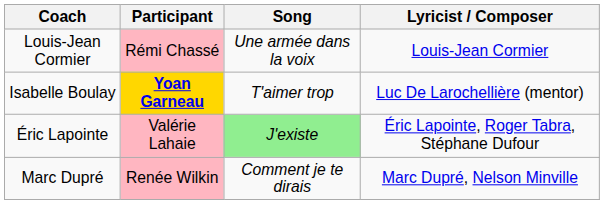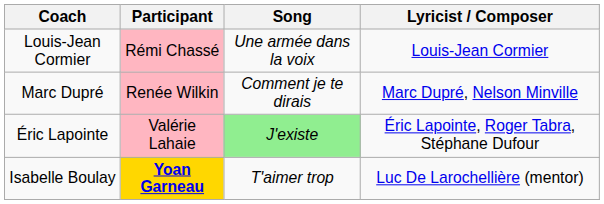 <table class="wikitable sortable" style="text-align: center; width: auto;">
 <tr>
 <th>Coach</th>
 <th colspan>Participant</th>
 <th>Song</th>
 <th>Lyricist / Composer</th>
 </tr>
 <tr>
 <td>Louis-Jean Cormier</td>
 <td style="background:lightpink">Rémi Chassé</td>
 <td><em>Une armée dans la voix</em></td>
 <td><a href='#'>Louis-Jean Cormier</a></td>
 </tr>
 <tr>
-<td>Isabelle Boulay</td>
-<td style="background:gold"><strong><a href='#'>Yoan Garneau</a></strong></td>
-<td><em>T'aimer trop</em></td>
-<td><a href='#'>Luc De Larochellière</a> (mentor)</td>
+<td>Marc Dupré</td>
+<td style="background:lightpink">Renée Wilkin</td>
+<td><em>Comment je te dirais</em></td>
+<td><a href='#'>Marc Dupré</a>, <a href='#'>Nelson Minville</a></td>
 </tr>
 <tr>
 <td>Éric Lapointe</td>
 <td style="background:lightpink">Valérie Lahaie</td>
 <td style="background: lightgreen;"><em>J'existe</em></td>
 <td><a href='#'>Éric Lapointe</a>, <a href='#'>Roger Tabra</a>, Stéphane Dufour</td>
 </tr>
 <tr>
-<td>Marc Dupré</td>
-<td style="background:lightpink">Renée Wilkin</td>
-<td><em>Comment je te dirais</em></td>
-<td><a href='#'>Marc Dupré</a>, <a href='#'>Nelson Minville</a></td>
+<td>Isabelle Boulay</td>
+<td style="background:gold"><strong><a href='#'>Yoan Garneau</a></strong></td>
+<td><em>T'aimer trop</em></td>
+<td><a href='#'>Luc De Larochellière</a> (mentor)</td>
 </tr>
 </table>
